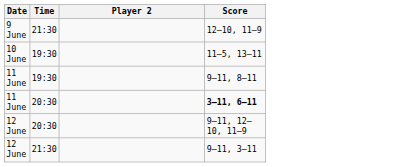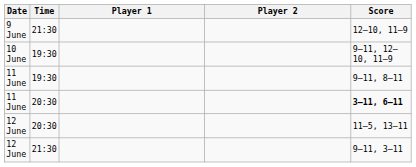 <table class="sortable wikitable" style="font-size:90%">
 <tr>
 <th width="30">Date</th>
 <th width="30">Time</th>
+<th width="200">Player 1</th>
 <th width="200">Player 2</th>
 <th width="80">Score</th>
 </tr>
 <tr>
 <td>9 June</td>
 <td>21:30</td>
+<td><strong></strong></td>
 <td></td>
 <td>12–10, 11–9</td>
 </tr>
 <tr>
 <td>10 June</td>
 <td>19:30</td>
+<td><strong></strong></td>
 <td></td>
-<td>11–5, 13–11</td>
+<td>9–11, 12–10, 11–9</td>
 </tr>
 <tr>
 <td>11 June</td>
 <td>19:30</td>
+<td></td>
 <td><strong></strong></td>
 <td>9–11, 8–11</td>
 </tr>
 <tr>
 <td>11 June</td>
 <td>20:30</td>
+<td></td>
 <td><strong></strong></td>
 <td><strong>3–11, 6–11</strong></td>
 </tr>
 <tr>
 <td>12 June</td>
 <td>20:30</td>
+<td><strong></strong></td>
 <td></td>
-<td>9–11, 12–10, 11–9</td>
+<td>11–5, 13–11</td>
 </tr>
 <tr>
 <td>12 June</td>
 <td>21:30</td>
+<td></td>
 <td><strong></strong></td>
 <td>9–11, 3–11</td>
 </tr>
 </table>
